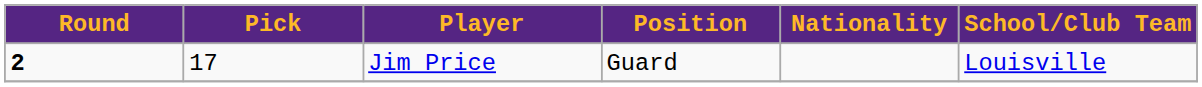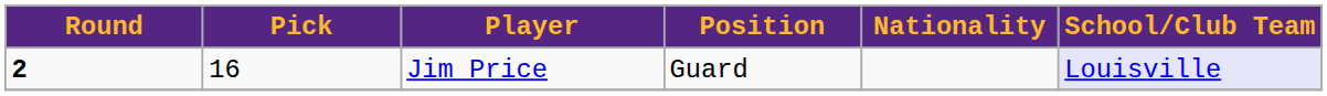 <table class="wikitable sortable sortable">
 <tr>
 <th style="background:#552583; color:#FDB927" width="15%">Round</th>
 <th style="background:#552583; color:#FDB927" width="15%">Pick</th>
 <th style="background:#552583; color:#FDB927" width="20%">Player</th>
 <th style="background:#552583; color:#FDB927" width="15%">Position</th>
 <th style="background:#552583; color:#FDB927" width="15%">Nationality</th>
 <th style="background:#552583; color:#FDB927" width="20%">School/Club Team</th>
 </tr>
 <tr>
 <td><strong>2</strong></td>
-<td>17</td>
+<td>16</td>
 <td><a href='#'>Jim Price</a></td>
 <td>Guard</td>
 <td></td>
-<td><a href='#'>Louisville</a></td>
+<td style="background: lavender;"><a href='#'>Louisville</a></td>
 </tr>
 <tr>
 </tr>
 </table>
